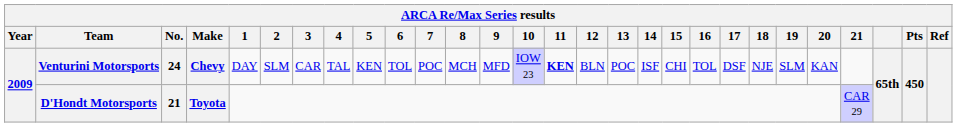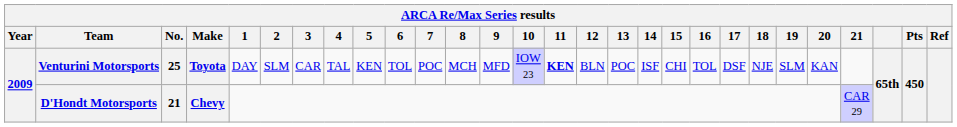 <table class="wikitable" style="text-align:center; font-size:75%">
 <tr>
 <th colspan=45><a href='#'>ARCA Re/Max Series</a> results</th>
 </tr>
 <tr>
 <th>Year</th>
 <th>Team</th>
 <th>No.</th>
 <th>Make</th>
 <th>1</th>
 <th>2</th>
 <th>3</th>
 <th>4</th>
 <th>5</th>
 <th>6</th>
 <th>7</th>
 <th>8</th>
 <th>9</th>
 <th>10</th>
 <th>11</th>
 <th>12</th>
 <th>13</th>
 <th>14</th>
 <th>15</th>
 <th>16</th>
 <th>17</th>
 <th>18</th>
 <th>19</th>
 <th>20</th>
 <th>21</th>
 <th></th>
 <th>Pts</th>
 <th>Ref</th>
 </tr>
 <tr>
 <th rowspan=2><a href='#'>2009</a></th>
 <th><a href='#'>Venturini Motorsports</a></th>
-<th>24</th>
-<th><a href='#'>Chevy</a></th>
+<th>25</th>
+<th><a href='#'>Toyota</a></th>
 <td><a href='#'>DAY</a></td>
 <td><a href='#'>SLM</a></td>
 <td><a href='#'>CAR</a></td>
 <td><a href='#'>TAL</a></td>
 <td><a href='#'>KEN</a></td>
 <td><a href='#'>TOL</a></td>
 <td><a href='#'>POC</a></td>
 <td><a href='#'>MCH</a></td>
 <td><a href='#'>MFD</a></td>
 <td style="background:#CFCFFF;"><a href='#'>IOW</a><br><small>23</small></td>
 <td><strong><a href='#'>KEN</a></strong></td>
 <td><a href='#'>BLN</a></td>
 <td><a href='#'>POC</a></td>
 <td><a href='#'>ISF</a></td>
 <td><a href='#'>CHI</a></td>
 <td><a href='#'>TOL</a></td>
 <td><a href='#'>DSF</a></td>
 <td><a href='#'>NJE</a></td>
 <td><a href='#'>SLM</a></td>
 <td><a href='#'>KAN</a></td>
 <td></td>
 <th rowspan=2>65th</th>
 <th rowspan=2>450</th>
 <th rowspan=2></th>
 </tr>
 <tr>
 <th><a href='#'>D'Hondt Motorsports</a></th>
 <th>21</th>
-<th><a href='#'>Toyota</a></th>
+<th><a href='#'>Chevy</a></th>
 <td colspan=20></td>
 <td style="background:#CFCFFF;"><a href='#'>CAR</a><br><small>29</small></td>
 </tr>
 </table>
